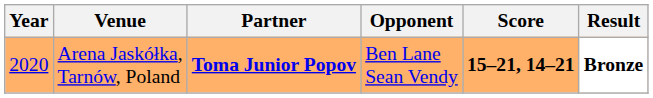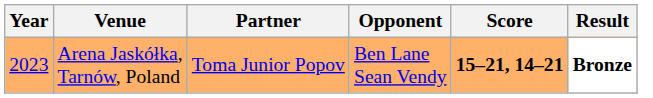 <table class="sortable wikitable" style="font-size: 90%;">
 <tr>
 <th>Year</th>
 <th>Venue</th>
 <th>Partner</th>
 <th>Opponent</th>
 <th>Score</th>
 <th>Result</th>
 </tr>
 <tr style="background:#FFB069">
-<td align="center"><a href='#'>2020</a></td>
+<td align="center"><a href='#'>2023</a></td>
 <td align="left"><a href='#'>Arena Jaskółka</a>,<br><a href='#'>Tarnów</a>, Poland</td>
-<td align="left"><strong> <a href='#'>Toma Junior Popov</a></strong></td>
+<td align="left"> <a href='#'>Toma Junior Popov</a></td>
 <td align="left"> <a href='#'>Ben Lane</a><br> <a href='#'>Sean Vendy</a></td>
 <td align="left"><strong>15–21, 14–21</strong></td>
 <td style="text-align:left; background:white"> <strong>Bronze</strong></td>
 </tr>
 </table>
